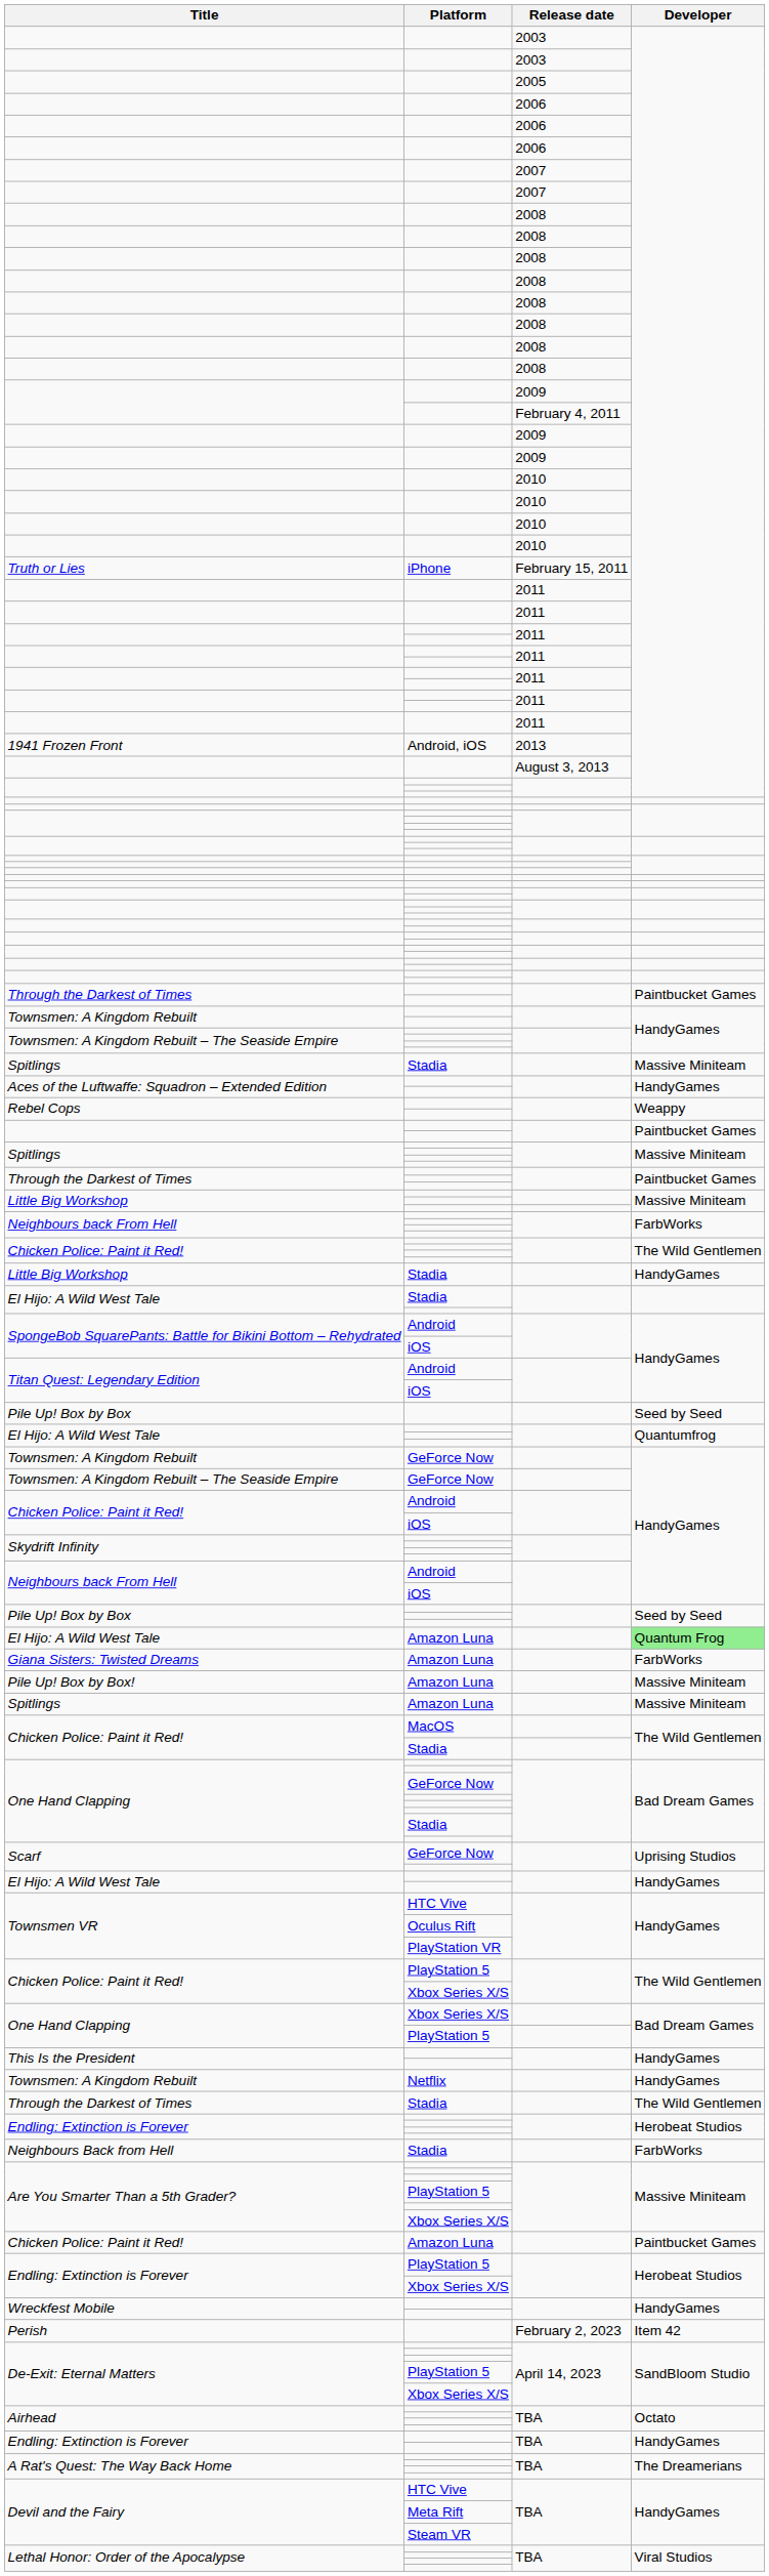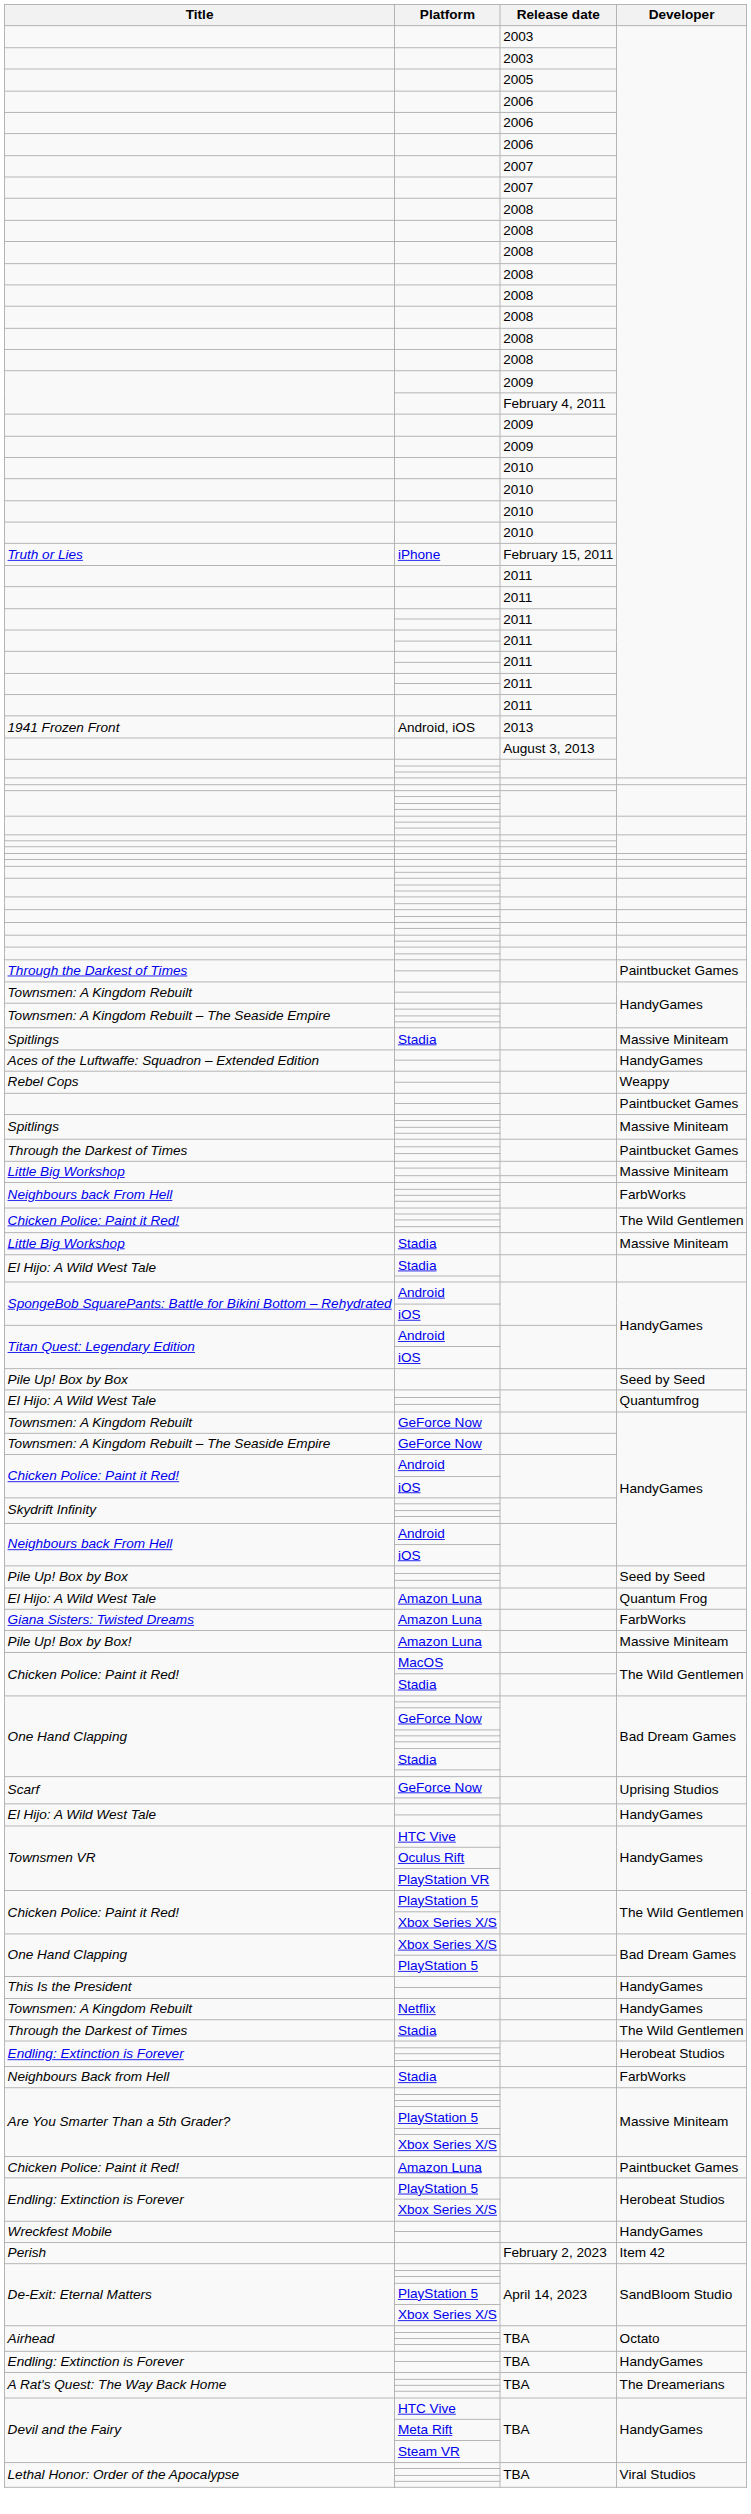 <table class="wikitable sortable">
 <tr>
 <th>Title</th>
 <th>Platform</th>
 <th>Release date</th>
 <th>Developer</th>
 </tr>
 <tr>
 <td><em></em></td>
 <td></td>
 <td>2003</td>
 <td rowspan="41"></td>
 </tr>
 <tr>
 <td><em></em></td>
 <td></td>
 <td>2003</td>
 </tr>
 <tr>
 <td><em></em></td>
 <td></td>
 <td>2005</td>
 </tr>
 <tr>
 <td><em></em></td>
 <td></td>
 <td>2006</td>
 </tr>
 <tr>
 <td><em></em></td>
 <td></td>
 <td>2006</td>
 </tr>
 <tr>
 <td><em></em></td>
 <td></td>
 <td>2006</td>
 </tr>
 <tr>
 <td><em></em></td>
 <td></td>
 <td>2007</td>
 </tr>
 <tr>
 <td><em></em></td>
 <td></td>
 <td>2007</td>
 </tr>
 <tr>
 <td><em></em></td>
 <td></td>
 <td>2008</td>
 </tr>
 <tr>
 <td><em></em></td>
 <td></td>
 <td>2008</td>
 </tr>
 <tr>
 <td><em></em></td>
 <td></td>
 <td>2008</td>
 </tr>
 <tr>
 <td><em></em></td>
 <td></td>
 <td>2008</td>
 </tr>
 <tr>
 <td><em></em></td>
 <td></td>
 <td>2008</td>
 </tr>
 <tr>
 <td><em></em></td>
 <td></td>
 <td>2008</td>
 </tr>
 <tr>
 <td><em></em></td>
 <td></td>
 <td>2008</td>
 </tr>
 <tr>
 <td><em></em></td>
 <td></td>
 <td>2008</td>
 </tr>
 <tr>
 <td rowspan="2"><em></em></td>
 <td></td>
 <td>2009</td>
 </tr>
 <tr>
 <td></td>
 <td>February 4, 2011</td>
 </tr>
 <tr>
 <td><em></em></td>
 <td></td>
 <td>2009</td>
 </tr>
 <tr>
 <td><em></em></td>
 <td></td>
 <td>2009</td>
 </tr>
 <tr>
 <td><em></em></td>
 <td></td>
 <td>2010</td>
 </tr>
 <tr>
 <td><em></em></td>
 <td></td>
 <td>2010</td>
 </tr>
 <tr>
 <td><em></em></td>
 <td></td>
 <td>2010</td>
 </tr>
 <tr>
 <td><em></em></td>
 <td></td>
 <td>2010</td>
 </tr>
 <tr>
 <td><em><a href='#'>Truth or Lies</a></em></td>
 <td><a href='#'>iPhone</a></td>
 <td>February 15, 2011</td>
 </tr>
 <tr>
 <td><em></em></td>
 <td></td>
 <td>2011</td>
 </tr>
 <tr>
 <td><em></em></td>
 <td></td>
 <td>2011</td>
 </tr>
 <tr>
 <td rowspan="2"><em></em></td>
 <td></td>
 <td rowspan="2">2011</td>
 </tr>
 <tr>
 <td></td>
 </tr>
 <tr>
 <td rowspan="2"><em></em></td>
 <td></td>
 <td rowspan="2">2011</td>
 </tr>
 <tr>
 <td></td>
 </tr>
 <tr>
 <td rowspan="2"><em></em></td>
 <td></td>
 <td rowspan="2">2011</td>
 </tr>
 <tr>
 <td></td>
 </tr>
 <tr>
 <td rowspan="2"><em></em></td>
 <td></td>
 <td rowspan="2">2011</td>
 </tr>
 <tr>
 <td></td>
 </tr>
 <tr>
 <td><em></em></td>
 <td></td>
 <td>2011</td>
 </tr>
 <tr>
 <td><em>1941 Frozen Front</em></td>
 <td>Android, iOS</td>
 <td>2013</td>
 </tr>
 <tr>
 <td><em></em></td>
 <td></td>
 <td>August 3, 2013</td>
 </tr>
 <tr>
 <td rowspan="3"><em></em></td>
 <td></td>
 <td rowspan="3"></td>
 </tr>
 <tr>
 <td></td>
 </tr>
 <tr>
 <td></td>
 </tr>
 <tr>
 <td><em></em></td>
 <td></td>
 <td></td>
 <td></td>
 </tr>
 <tr>
 <td><em></em></td>
 <td></td>
 <td></td>
 <td rowspan="5"></td>
 </tr>
 <tr>
 <td rowspan="4"><em></em></td>
 <td></td>
 <td rowspan="4"></td>
 </tr>
 <tr>
 <td></td>
 </tr>
 <tr>
 <td></td>
 </tr>
 <tr>
 <td></td>
 </tr>
 <tr>
 <td rowspan="3"><em></em></td>
 <td></td>
 <td rowspan="3"></td>
 <td rowspan="3"></td>
 </tr>
 <tr>
 <td></td>
 </tr>
 <tr>
 <td></td>
 </tr>
 <tr>
 <td><em></em></td>
 <td></td>
 <td></td>
 <td rowspan="3"></td>
 </tr>
 <tr>
 <td><em></em></td>
 <td></td>
 <td></td>
 </tr>
 <tr>
 <td><em></em></td>
 <td></td>
 <td></td>
 </tr>
 <tr>
 <td><em></em></td>
 <td></td>
 <td></td>
 <td></td>
 </tr>
 <tr>
 <td><em></em></td>
 <td></td>
 <td></td>
 <td></td>
 </tr>
 <tr>
 <td rowspan="2"><em></em></td>
 <td></td>
 <td rowspan="2"></td>
 <td rowspan="2"></td>
 </tr>
 <tr>
 <td></td>
 </tr>
 <tr>
 <td rowspan="3"><em></em></td>
 <td></td>
 <td rowspan="3"></td>
 <td rowspan="3"></td>
 </tr>
 <tr>
 <td></td>
 </tr>
 <tr>
 <td></td>
 </tr>
 <tr>
 <td rowspan="2"><em></em></td>
 <td></td>
 <td rowspan="2"></td>
 <td rowspan="2"></td>
 </tr>
 <tr>
 <td></td>
 </tr>
 <tr>
 <td rowspan="2"><em></em></td>
 <td></td>
 <td rowspan="2"></td>
 <td rowspan="2"></td>
 </tr>
 <tr>
 <td></td>
 </tr>
 <tr>
 <td rowspan="2"><em></em></td>
 <td></td>
 <td rowspan="2"></td>
 <td rowspan="2"></td>
 </tr>
 <tr>
 <td></td>
 </tr>
 <tr>
 <td rowspan="2"><em></em></td>
 <td></td>
 <td rowspan="2"></td>
 <td rowspan="2"></td>
 </tr>
 <tr>
 <td></td>
 </tr>
 <tr>
 <td rowspan="2"><em></em></td>
 <td></td>
 <td rowspan="2"></td>
 <td rowspan="2"></td>
 </tr>
 <tr>
 <td></td>
 </tr>
 <tr>
 <td rowspan="2"><em><a href='#'>Through the Darkest of Times</a></em></td>
 <td></td>
 <td rowspan="2"></td>
 <td rowspan="2">Paintbucket Games</td>
 </tr>
 <tr>
 <td></td>
 </tr>
 <tr>
 <td rowspan="2"><em>Townsmen: A Kingdom Rebuilt</em></td>
 <td></td>
 <td rowspan="2"></td>
 <td rowspan="6">HandyGames</td>
 </tr>
 <tr>
 <td></td>
 </tr>
 <tr>
 <td rowspan="4"><em>Townsmen: A Kingdom Rebuilt – The Seaside Empire</em></td>
 <td></td>
 <td rowspan="4"></td>
 </tr>
 <tr>
 <td></td>
 </tr>
 <tr>
 <td></td>
 </tr>
 <tr>
 <td></td>
 </tr>
 <tr>
 <td><em>Spitlings</em></td>
 <td><a href='#'>Stadia</a></td>
 <td></td>
 <td>Massive Miniteam</td>
 </tr>
 <tr>
 <td rowspan="2"><em>Aces of the Luftwaffe: Squadron – Extended Edition</em></td>
 <td></td>
 <td rowspan="2"></td>
 <td rowspan="2">HandyGames</td>
 </tr>
 <tr>
 <td></td>
 </tr>
 <tr>
 <td rowspan="2"><em>Rebel Cops</em></td>
 <td></td>
 <td rowspan="2"></td>
 <td rowspan="2">Weappy</td>
 </tr>
 <tr>
 <td></td>
 </tr>
 <tr>
 <td rowspan="2"><em></em></td>
 <td></td>
 <td rowspan="2"></td>
 <td rowspan="2">Paintbucket Games</td>
 </tr>
 <tr>
 <td></td>
 </tr>
 <tr>
 <td rowspan="4"><em>Spitlings</em></td>
 <td></td>
 <td rowspan="4"></td>
 <td rowspan="4">Massive Miniteam</td>
 </tr>
 <tr>
 <td></td>
 </tr>
 <tr>
 <td></td>
 </tr>
 <tr>
 <td></td>
 </tr>
 <tr>
 <td rowspan="3"><em>Through the Darkest of Times</em></td>
 <td></td>
 <td rowspan="3"></td>
 <td rowspan="3">Paintbucket Games</td>
 </tr>
 <tr>
 <td></td>
 </tr>
 <tr>
 <td></td>
 </tr>
 <tr>
 <td rowspan="3"><em><a href='#'>Little Big Workshop</a></em></td>
 <td></td>
 <td rowspan="2"></td>
 <td rowspan="3">Massive Miniteam</td>
 </tr>
 <tr>
 <td></td>
 </tr>
 <tr>
 <td></td>
 <td></td>
 </tr>
 <tr>
 <td rowspan="4"><em><a href='#'>Neighbours back From Hell</a></em></td>
 <td></td>
 <td rowspan="4"></td>
 <td rowspan="4">FarbWorks</td>
 </tr>
 <tr>
 <td></td>
 </tr>
 <tr>
 <td></td>
 </tr>
 <tr>
 <td></td>
 </tr>
 <tr>
 <td rowspan="4"><em><a href='#'>Chicken Police: Paint it Red!</a></em></td>
 <td></td>
 <td rowspan="4"></td>
 <td rowspan="4">The Wild Gentlemen</td>
 </tr>
 <tr>
 <td></td>
 </tr>
 <tr>
 <td></td>
 </tr>
 <tr>
 <td></td>
 </tr>
 <tr>
 <td><em><a href='#'>Little Big Workshop</a></em></td>
 <td><a href='#'>Stadia</a></td>
 <td></td>
-<td>HandyGames</td>
+<td>Massive Miniteam</td>
 </tr>
 <tr>
 <td rowspan="2"><em>El Hijo: A Wild West Tale</em></td>
 <td><a href='#'>Stadia</a></td>
 <td rowspan="2"></td>
 <td rowspan="2"></td>
 </tr>
 <tr>
 <td></td>
 </tr>
 <tr>
 <td rowspan="2"><em><a href='#'>SpongeBob SquarePants: Battle for Bikini Bottom – Rehydrated</a></em></td>
 <td><a href='#'>Android</a></td>
 <td rowspan="2"></td>
 <td rowspan="4">HandyGames</td>
 </tr>
 <tr>
 <td><a href='#'>iOS</a></td>
 </tr>
 <tr>
 <td rowspan="2"><em><a href='#'>Titan Quest: Legendary Edition</a></em></td>
 <td><a href='#'>Android</a></td>
 <td rowspan="2"></td>
 </tr>
 <tr>
 <td><a href='#'>iOS</a></td>
 </tr>
 <tr>
 <td><em>Pile Up! Box by Box</em></td>
 <td></td>
 <td></td>
 <td>Seed by Seed</td>
 </tr>
 <tr>
 <td rowspan="3"><em>El Hijo: A Wild West Tale</em></td>
 <td></td>
 <td rowspan="3"></td>
 <td rowspan="3">Quantumfrog</td>
 </tr>
 <tr>
 <td></td>
 </tr>
 <tr>
 <td></td>
 </tr>
 <tr>
 <td><em>Townsmen: A Kingdom Rebuilt</em></td>
 <td><a href='#'>GeForce Now</a></td>
 <td></td>
 <td rowspan="10">HandyGames</td>
 </tr>
 <tr>
 <td><em>Townsmen: A Kingdom Rebuilt  – The Seaside Empire</em></td>
 <td><a href='#'>GeForce Now</a></td>
 <td></td>
 </tr>
 <tr>
 <td rowspan="2"><em><a href='#'>Chicken Police: Paint it Red!</a></em></td>
 <td><a href='#'>Android</a></td>
 <td rowspan="2"></td>
 </tr>
 <tr>
 <td><a href='#'>iOS</a></td>
 </tr>
 <tr>
 <td rowspan="4"><em>Skydrift Infinity</em></td>
 <td></td>
 <td rowspan="4"></td>
 </tr>
 <tr>
 <td></td>
 </tr>
 <tr>
 <td></td>
 </tr>
 <tr>
 <td></td>
 </tr>
 <tr>
 <td rowspan="2"><em><a href='#'>Neighbours back From Hell</a></em></td>
 <td><a href='#'>Android</a></td>
 <td rowspan="2"></td>
 </tr>
 <tr>
 <td><a href='#'>iOS</a></td>
 </tr>
 <tr>
 <td rowspan="3"><em>Pile Up! Box by Box</em></td>
 <td></td>
 <td rowspan="3"></td>
 <td rowspan="3">Seed by Seed</td>
 </tr>
 <tr>
 <td></td>
 </tr>
 <tr>
 <td></td>
 </tr>
 <tr>
 <td><em>El Hijo: A Wild West Tale</em></td>
 <td><a href='#'>Amazon Luna</a></td>
 <td></td>
-<td style="background: lightgreen;">Quantum Frog</td>
+<td>Quantum Frog</td>
 </tr>
 <tr>
 <td><em><a href='#'>Giana Sisters: Twisted Dreams</a></em></td>
 <td><a href='#'>Amazon Luna</a></td>
 <td></td>
 <td>FarbWorks</td>
 </tr>
 <tr>
 <td><em>Pile Up! Box by Box!</em></td>
-<td><a href='#'>Amazon Luna</a></td>
-<td></td>
-<td>Massive Miniteam</td>
-</tr>
-<tr>
-<td><em>Spitlings</em></td>
 <td><a href='#'>Amazon Luna</a></td>
 <td></td>
 <td>Massive Miniteam</td>
 </tr>
 <tr>
 <td rowspan="2"><em>Chicken Police: Paint it Red!</em></td>
 <td><a href='#'>MacOS</a></td>
 <td></td>
 <td rowspan="2">The Wild Gentlemen</td>
 </tr>
 <tr>
 <td><a href='#'>Stadia</a></td>
 <td></td>
 </tr>
 <tr>
 <td rowspan="8"><em>One Hand Clapping</em></td>
 <td></td>
 <td rowspan="8"></td>
 <td rowspan="8">Bad Dream Games</td>
 </tr>
 <tr>
 <td></td>
 </tr>
 <tr>
 <td><a href='#'>GeForce Now</a></td>
 </tr>
 <tr>
 <td></td>
 </tr>
 <tr>
 <td></td>
 </tr>
 <tr>
 <td></td>
 </tr>
 <tr>
 <td><a href='#'>Stadia</a></td>
 </tr>
 <tr>
 <td></td>
 </tr>
 <tr>
 <td rowspan="2"><em>Scarf</em></td>
 <td><a href='#'>GeForce Now</a></td>
 <td rowspan="2"></td>
 <td rowspan="2">Uprising Studios</td>
 </tr>
 <tr>
 <td></td>
 </tr>
 <tr>
 <td rowspan="2"><em>El Hijo: A Wild West Tale</em></td>
 <td></td>
 <td rowspan="2"></td>
 <td rowspan="2">HandyGames</td>
 </tr>
 <tr>
 <td></td>
 </tr>
 <tr>
 <td rowspan="3"><em>Townsmen VR</em></td>
 <td><a href='#'>HTC Vive</a></td>
 <td rowspan="3"></td>
 <td rowspan="3">HandyGames</td>
 </tr>
 <tr>
 <td><a href='#'>Oculus Rift</a></td>
 </tr>
 <tr>
 <td><a href='#'>PlayStation VR</a></td>
 </tr>
 <tr>
 <td rowspan="2"><em>Chicken Police: Paint it Red!</em></td>
 <td><a href='#'>PlayStation 5</a></td>
 <td rowspan="2"></td>
 <td rowspan="2">The Wild Gentlemen</td>
 </tr>
 <tr>
 <td><a href='#'>Xbox Series X/S</a></td>
 </tr>
 <tr>
 <td rowspan="2"><em>One Hand Clapping</em></td>
 <td><a href='#'>Xbox Series X/S</a></td>
 <td></td>
 <td rowspan="2">Bad Dream Games</td>
 </tr>
 <tr>
 <td><a href='#'>PlayStation 5</a></td>
 <td></td>
 </tr>
 <tr>
 <td rowspan="2"><em>This Is the President</em></td>
 <td></td>
 <td rowspan="2"></td>
 <td rowspan="2">HandyGames</td>
 </tr>
 <tr>
 <td></td>
 </tr>
 <tr>
 <td><em>Townsmen: A Kingdom Rebuilt</em></td>
 <td><a href='#'>Netflix</a></td>
 <td></td>
 <td>HandyGames</td>
 </tr>
 <tr>
 <td><em>Through the Darkest of Times</em></td>
 <td><a href='#'>Stadia</a></td>
 <td></td>
 <td>The Wild Gentlemen</td>
 </tr>
 <tr>
 <td rowspan="4"><em><a href='#'>Endling: Extinction is Forever</a></em></td>
 <td></td>
 <td rowspan="4"></td>
 <td rowspan="4">Herobeat Studios</td>
 </tr>
 <tr>
 <td></td>
 </tr>
 <tr>
 <td></td>
 </tr>
 <tr>
 <td></td>
 </tr>
 <tr>
 <td><em>Neighbours Back from Hell</em></td>
 <td><a href='#'>Stadia</a></td>
 <td></td>
 <td>FarbWorks</td>
 </tr>
 <tr>
 <td rowspan="6"><em>Are You Smarter Than a 5th Grader?</em></td>
 <td></td>
 <td rowspan="6"></td>
 <td rowspan="6">Massive Miniteam</td>
 </tr>
 <tr>
 <td></td>
 </tr>
 <tr>
 <td></td>
 </tr>
 <tr>
 <td><a href='#'>PlayStation 5</a></td>
 </tr>
 <tr>
 <td></td>
 </tr>
 <tr>
 <td><a href='#'>Xbox Series X/S</a></td>
 </tr>
 <tr>
 <td><em>Chicken Police: Paint it Red!</em></td>
 <td><a href='#'>Amazon Luna</a></td>
 <td></td>
 <td>Paintbucket Games</td>
 </tr>
 <tr>
 <td rowspan="2"><em>Endling: Extinction is Forever</em></td>
 <td><a href='#'>PlayStation 5</a></td>
 <td rowspan="2"></td>
 <td rowspan="2">Herobeat Studios</td>
 </tr>
 <tr>
 <td><a href='#'>Xbox Series X/S</a></td>
 </tr>
 <tr>
 <td rowspan="2"><em>Wreckfest Mobile</em></td>
 <td></td>
 <td rowspan="2"></td>
 <td rowspan="2">HandyGames</td>
 </tr>
 <tr>
 <td></td>
 </tr>
 <tr>
 <td><em>Perish</em> </td>
 <td></td>
 <td>February 2, 2023</td>
 <td>Item 42</td>
 </tr>
 <tr>
 <td rowspan="5"><em>De-Exit: Eternal Matters</em> </td>
 <td></td>
 <td rowspan="5">April 14, 2023</td>
 <td rowspan="5">SandBloom Studio</td>
 </tr>
 <tr>
 <td></td>
 </tr>
 <tr>
 <td></td>
 </tr>
 <tr>
 <td><a href='#'>PlayStation 5</a></td>
 </tr>
 <tr>
 <td><a href='#'>Xbox Series X/S</a></td>
 </tr>
 <tr>
 <td rowspan="4"><em>Airhead</em></td>
 <td></td>
 <td rowspan="4">TBA</td>
 <td rowspan="4">Octato</td>
 </tr>
 <tr>
 <td></td>
 </tr>
 <tr>
 <td></td>
 </tr>
 <tr>
 <td></td>
 </tr>
 <tr>
 <td rowspan="2"><em>Endling: Extinction is Forever</em></td>
 <td></td>
 <td rowspan="2">TBA</td>
 <td rowspan="2">HandyGames</td>
 </tr>
 <tr>
 <td></td>
 </tr>
 <tr>
 <td rowspan="4"><em>A Rat's Quest: The Way Back Home</em></td>
 <td></td>
 <td rowspan="4">TBA</td>
 <td rowspan="4">The Dreamerians</td>
 </tr>
 <tr>
 <td></td>
 </tr>
 <tr>
 <td></td>
 </tr>
 <tr>
 <td></td>
 </tr>
 <tr>
 <td rowspan="3"><em>Devil and the Fairy</em></td>
 <td><a href='#'>HTC Vive</a></td>
 <td rowspan="3">TBA</td>
 <td rowspan="3">HandyGames</td>
 </tr>
 <tr>
 <td><a href='#'>Meta Rift</a></td>
 </tr>
 <tr>
 <td><a href='#'>Steam VR</a></td>
 </tr>
 <tr>
 <td rowspan="4"><em>Lethal Honor: Order of the Apocalypse</em></td>
 <td></td>
 <td rowspan="4">TBA</td>
 <td rowspan="4">Viral Studios</td>
 </tr>
 <tr>
 <td></td>
 </tr>
 <tr>
 <td></td>
 </tr>
 <tr>
 <td></td>
 </tr>
 </table>
